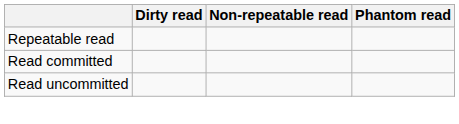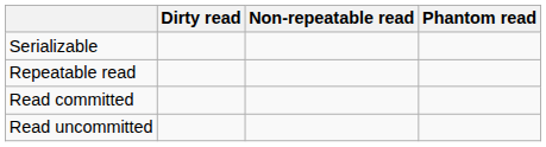 <table class="wikitable">
 <tr>
 <th></th>
 <th>Dirty read</th>
 <th>Non-repeatable read</th>
 <th>Phantom read</th>
+</tr>
+<tr>
+<td>Serializable</td>
+<td></td>
+<td></td>
+<td></td>
 </tr>
 <tr>
 <td>Repeatable read</td>
 <td></td>
 <td></td>
 <td></td>
 </tr>
 <tr>
 <td>Read committed</td>
 <td></td>
 <td></td>
 <td></td>
 </tr>
 <tr>
 <td>Read uncommitted</td>
 <td></td>
 <td></td>
 <td></td>
 </tr>
 </table>
